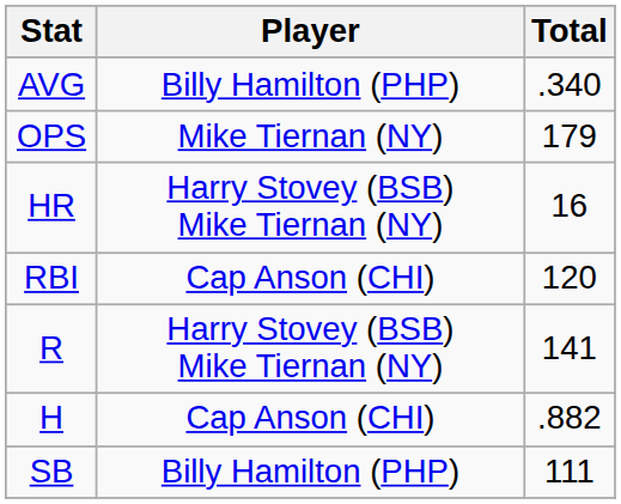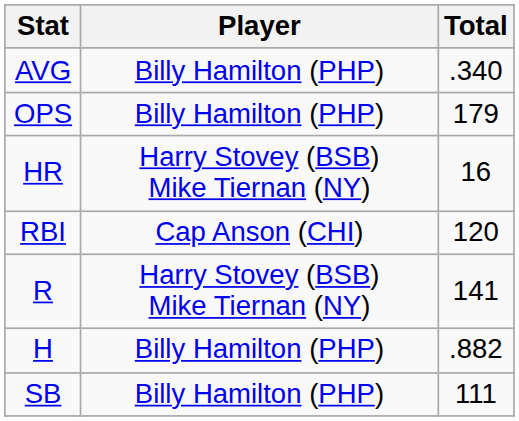 <table class="wikitable" style="text-align:center;">
 <tr>
 <th style="width:15%;">Stat</th>
 <th>Player</th>
 <th style="width:15%;">Total</th>
 </tr>
 <tr>
 <td><a href='#'>AVG</a></td>
 <td><a href='#'>Billy Hamilton</a> (<a href='#'>PHP</a>)</td>
 <td>.340</td>
 </tr>
 <tr>
 <td><a href='#'>OPS</a></td>
-<td><a href='#'>Mike Tiernan</a> (<a href='#'>NY</a>)</td>
+<td><a href='#'>Billy Hamilton</a> (<a href='#'>PHP</a>)</td>
 <td>179</td>
 </tr>
 <tr>
 <td><a href='#'>HR</a></td>
 <td><a href='#'>Harry Stovey</a> (<a href='#'>BSB</a>)<br><a href='#'>Mike Tiernan</a> (<a href='#'>NY</a>)</td>
 <td>16</td>
 </tr>
 <tr>
 <td><a href='#'>RBI</a></td>
 <td><a href='#'>Cap Anson</a> (<a href='#'>CHI</a>)</td>
 <td>120</td>
 </tr>
 <tr>
 <td><a href='#'>R</a></td>
 <td><a href='#'>Harry Stovey</a> (<a href='#'>BSB</a>)<br><a href='#'>Mike Tiernan</a> (<a href='#'>NY</a>)</td>
 <td>141</td>
 </tr>
 <tr>
 <td><a href='#'>H</a></td>
-<td><a href='#'>Cap Anson</a> (<a href='#'>CHI</a>)</td>
+<td><a href='#'>Billy Hamilton</a> (<a href='#'>PHP</a>)</td>
 <td>.882</td>
 </tr>
 <tr>
 <td><a href='#'>SB</a></td>
 <td><a href='#'>Billy Hamilton</a> (<a href='#'>PHP</a>)</td>
 <td>111</td>
 </tr>
 </table>
